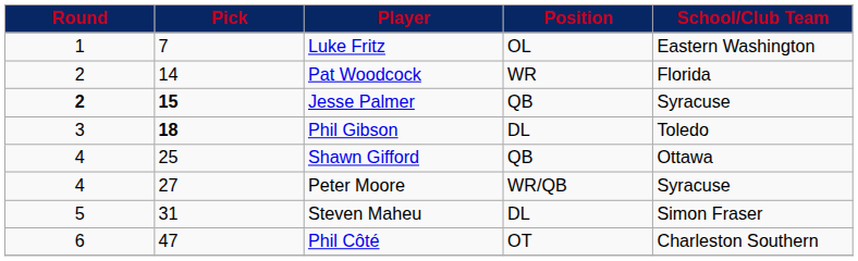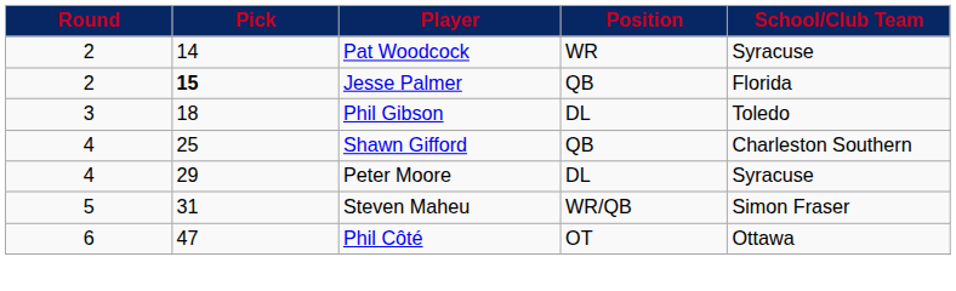 <table class="wikitable sortable sortable">
 <tr>
 <th style="background:#072764;color:#c6011f;" width="15%">Round</th>
 <th style="background:#072764;color:#c6011f;" width="15%">Pick</th>
 <th style="background:#072764;color:#c6011f;" width="20%">Player</th>
 <th style="background:#072764;color:#c6011f;" width="15%">Position</th>
 <th style="background:#072764;color:#c6011f;" width="20%">School/Club Team</th>
 </tr>
 <tr>
-<td align=center>1</td>
-<td>7</td>
-<td><a href='#'>Luke Fritz</a></td>
-<td>OL</td>
-<td>Eastern Washington</td>
-</tr>
-<tr>
 <td align=center>2</td>
 <td>14</td>
 <td><a href='#'>Pat Woodcock</a></td>
 <td>WR</td>
+<td>Syracuse</td>
+</tr>
+<tr>
+<td align=center>2</td>
+<td><strong>15</strong></td>
+<td><a href='#'>Jesse Palmer</a></td>
+<td>QB</td>
 <td>Florida</td>
 </tr>
 <tr>
-<td align=center><strong>2</strong></td>
-<td><strong>15</strong></td>
-<td><a href='#'>Jesse Palmer</a></td>
-<td>QB</td>
-<td>Syracuse</td>
-</tr>
-<tr>
 <td align=center>3</td>
-<td><strong>18</strong></td>
+<td>18</td>
 <td><a href='#'>Phil Gibson</a></td>
 <td>DL</td>
 <td>Toledo</td>
 </tr>
 <tr>
 <td align=center>4</td>
 <td>25</td>
 <td><a href='#'>Shawn Gifford</a></td>
 <td>QB</td>
-<td>Ottawa</td>
+<td>Charleston Southern</td>
 </tr>
 <tr>
 <td align=center>4</td>
-<td>27</td>
+<td>29</td>
 <td>Peter Moore</td>
-<td>WR/QB</td>
+<td>DL</td>
 <td>Syracuse</td>
 </tr>
 <tr>
 <td align=center>5</td>
 <td>31</td>
 <td>Steven Maheu</td>
-<td>DL</td>
+<td>WR/QB</td>
 <td>Simon Fraser</td>
 </tr>
 <tr>
 <td align=center>6</td>
 <td>47</td>
 <td><a href='#'>Phil Côté</a></td>
 <td>OT</td>
-<td>Charleston Southern</td>
+<td>Ottawa</td>
 </tr>
 <tr>
 </tr>
 </table>
